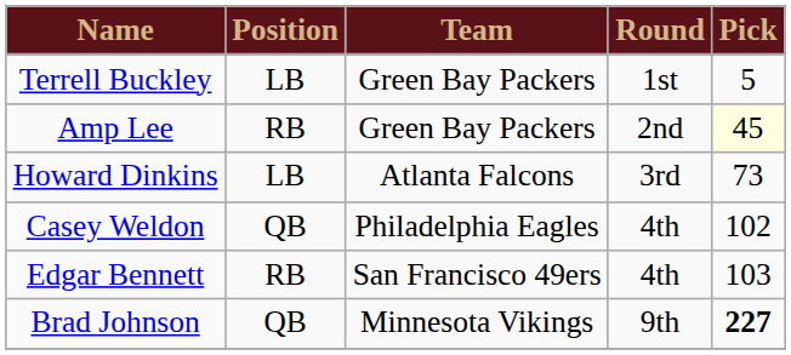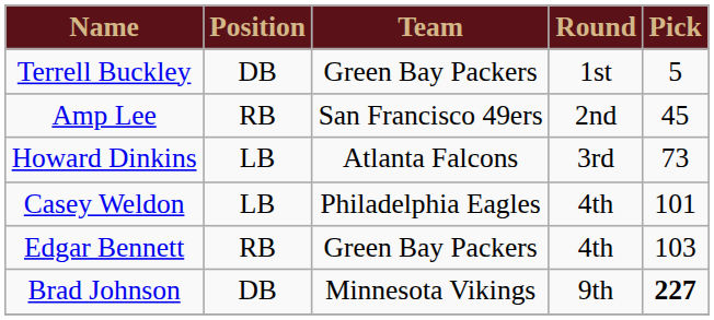 <table class="wikitable" style="text-align: center;">
 <tr>
 <th style="background:#5a1118; color:#d3b787;">Name</th>
 <th style="background:#5a1118; color:#d3b787;">Position</th>
 <th style="background:#5a1118; color:#d3b787;">Team</th>
 <th style="background:#5a1118; color:#d3b787;">Round</th>
 <th style="background:#5a1118; color:#d3b787;">Pick</th>
 </tr>
 <tr>
 <td><a href='#'>Terrell Buckley</a></td>
-<td>LB</td>
+<td>DB</td>
 <td>Green Bay Packers</td>
 <td>1st</td>
 <td>5</td>
 </tr>
 <tr>
 <td><a href='#'>Amp Lee</a></td>
 <td>RB</td>
-<td>Green Bay Packers</td>
+<td>San Francisco 49ers</td>
 <td>2nd</td>
-<td style="background: lightyellow;">45</td>
+<td>45</td>
 </tr>
 <tr>
 <td><a href='#'>Howard Dinkins</a></td>
 <td>LB</td>
 <td>Atlanta Falcons</td>
 <td>3rd</td>
 <td>73</td>
 </tr>
 <tr>
 <td><a href='#'>Casey Weldon</a></td>
-<td>QB</td>
+<td>LB</td>
 <td>Philadelphia Eagles</td>
 <td>4th</td>
-<td>102</td>
+<td>101</td>
 </tr>
 <tr>
 <td><a href='#'>Edgar Bennett</a></td>
 <td>RB</td>
-<td>San Francisco 49ers</td>
+<td>Green Bay Packers</td>
 <td>4th</td>
 <td>103</td>
 </tr>
 <tr>
 <td><a href='#'>Brad Johnson</a></td>
-<td>QB</td>
+<td>DB</td>
 <td>Minnesota Vikings</td>
 <td>9th</td>
 <td><strong>227</strong></td>
 </tr>
 <tr>
 </tr>
 </table>
